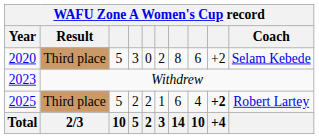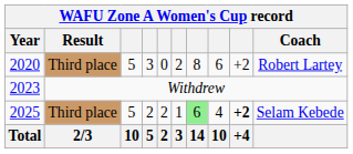 <table class="wikitable"  style="text-align:center;">
 <tr>
 <th colspan=10><a href='#'>WAFU Zone A Women's Cup</a> record</th>
 </tr>
 <tr>
 <th>Year</th>
 <th>Result</th>
 <th></th>
 <th></th>
 <th></th>
 <th></th>
 <th></th>
 <th></th>
 <th></th>
 <th>Coach</th>
 </tr>
 <tr>
 <td> <a href='#'>2020</a></td>
 <td style="background:#c96;">Third place</td>
 <td>5</td>
 <td>3</td>
 <td>0</td>
 <td>2</td>
 <td>8</td>
 <td>6</td>
 <td>+2</td>
-<td> <a href='#'>Selam Kebede</a></td>
+<td><a href='#'>Robert Lartey</a></td>
 </tr>
 <tr>
 <td> <a href='#'>2023</a></td>
 <td colspan=9><em>Withdrew</em></td>
 </tr>
 <tr>
 <td> <a href='#'>2025</a></td>
 <td style="background:#c96;">Third place</td>
 <td>5</td>
 <td>2</td>
 <td>2</td>
 <td>1</td>
-<td>6</td>
+<td style="background: lightgreen;">6</td>
 <td>4</td>
 <td><strong>+2</strong></td>
-<td><a href='#'>Robert Lartey</a></td>
+<td> <a href='#'>Selam Kebede</a></td>
 </tr>
 <tr>
 <th>Total</th>
 <th>2/3</th>
 <th>10</th>
 <th>5</th>
 <th>2</th>
 <th>3</th>
 <th>14</th>
 <th>10</th>
 <th>+4</th>
 <th></th>
 </tr>
 </table>
